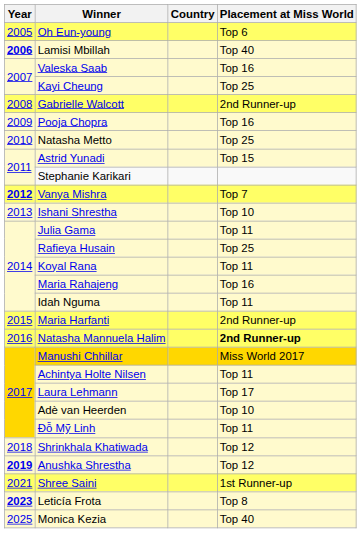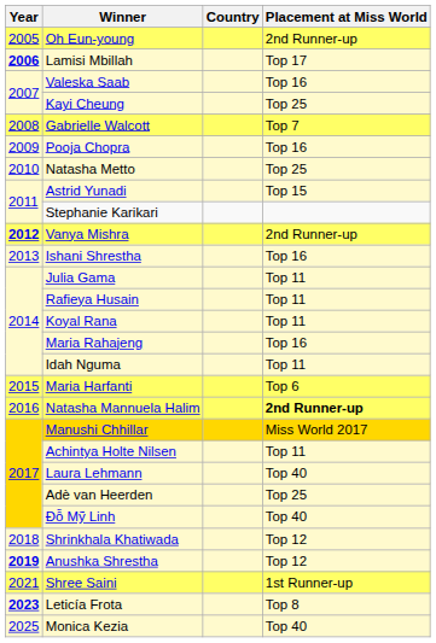 <table class="wikitable sortable" style="font-size:95%;">
 <tr>
 <th>Year</th>
 <th>Winner</th>
 <th>Country</th>
 <th>Placement at Miss World</th>
 </tr>
 <tr>
 <td style="background:#ff6;"><a href='#'>2005</a></td>
 <td style="background:#ff6;"><a href='#'>Oh Eun-young</a></td>
 <td style="background:#ff6;"></td>
-<td style="background:#ff6;">Top 6</td>
+<td style="background:#ff6;">2nd Runner-up</td>
 </tr>
 <tr>
 <td style="background:#fffacd;"><strong><a href='#'>2006</a></strong></td>
 <td style="background:#fffacd;">Lamisi Mbillah</td>
 <td style="background:#fffacd;"></td>
-<td style="background:#fffacd;">Top 40</td>
+<td style="background:#fffacd;">Top 17</td>
 </tr>
 <tr>
 <td style="background:#fffacd;" rowspan=2><a href='#'>2007</a></td>
 <td style="background:#fffacd;"><a href='#'>Valeska Saab</a></td>
 <td style="background:#fffacd;"></td>
 <td style="background:#fffacd;">Top 16</td>
 </tr>
 <tr>
 <td style="background:#fffacd;"><a href='#'>Kayi Cheung</a></td>
 <td style="background:#fffacd;"></td>
 <td style="background:#fffacd;">Top 25</td>
 </tr>
 <tr>
 <td style="background:#ff6;"><a href='#'>2008</a></td>
 <td style="background:#ff6;"><a href='#'>Gabrielle Walcott</a></td>
 <td style="background:#ff6;"></td>
-<td style="background:#ff6;">2nd Runner-up</td>
+<td style="background:#ff6;">Top 7</td>
 </tr>
 <tr>
 <td style="background:#fffacd;"><a href='#'>2009</a></td>
 <td style="background:#fffacd;"><a href='#'>Pooja Chopra</a></td>
 <td style="background:#fffacd;"></td>
 <td style="background:#fffacd;">Top 16</td>
 </tr>
 <tr>
 <td style="background:#fffacd;"><a href='#'>2010</a></td>
 <td style="background:#fffacd;">Natasha Metto</td>
 <td style="background:#fffacd;"></td>
 <td style="background:#fffacd;">Top 25</td>
 </tr>
 <tr>
 <td style="background:#fffacd;" rowspan=2><a href='#'>2011</a></td>
 <td style="background:#fffacd;"><a href='#'>Astrid Yunadi</a></td>
 <td style="background:#fffacd;"></td>
 <td style="background:#fffacd;">Top 15</td>
 </tr>
 <tr>
 <td>Stephanie Karikari</td>
 <td></td>
 <td></td>
 </tr>
 <tr>
 <td style="background:#ff6;"><strong><a href='#'>2012</a></strong></td>
 <td style="background:#ff6;"><a href='#'>Vanya Mishra</a></td>
 <td style="background:#ff6;"></td>
-<td style="background:#ff6;">Top 7</td>
+<td style="background:#ff6;">2nd Runner-up</td>
 </tr>
 <tr>
 <td style="background:#fffacd;"><a href='#'>2013</a></td>
 <td style="background:#fffacd;"><a href='#'>Ishani Shrestha</a></td>
 <td style="background:#fffacd;"></td>
-<td style="background:#fffacd;">Top 10</td>
+<td style="background:#fffacd;">Top 16</td>
 </tr>
 <tr>
 <td style="background:#fffacd;" rowspan=5><a href='#'>2014</a></td>
 <td style="background:#fffacd;"><a href='#'>Julia Gama</a></td>
 <td style="background:#fffacd;"></td>
 <td style="background:#fffacd;">Top 11</td>
 </tr>
 <tr>
 <td style="background:#fffacd;"><a href='#'>Rafieya Husain</a></td>
 <td style="background:#fffacd;"></td>
-<td style="background:#fffacd;">Top 25</td>
+<td style="background:#fffacd;">Top 11</td>
 </tr>
 <tr>
 <td style="background:#fffacd;"><a href='#'>Koyal Rana</a></td>
 <td style="background:#fffacd;"></td>
 <td style="background:#fffacd;">Top 11</td>
 </tr>
 <tr>
 <td style="background:#fffacd;"><a href='#'>Maria Rahajeng</a></td>
 <td style="background:#fffacd;"></td>
 <td style="background:#fffacd;">Top 16</td>
 </tr>
 <tr>
 <td style="background:#fffacd;">Idah Nguma</td>
 <td style="background:#fffacd;"></td>
 <td style="background:#fffacd;">Top 11</td>
 </tr>
 <tr>
 <td style="background:#ff6;"><a href='#'>2015</a></td>
 <td style="background:#ff6;"><a href='#'>Maria Harfanti</a></td>
 <td style="background:#ff6;"></td>
-<td style="background:#ff6;">2nd Runner-up</td>
+<td style="background:#ff6;">Top 6</td>
 </tr>
 <tr>
 <td style="background:#ff6;"><a href='#'>2016</a></td>
 <td style="background:#ff6;"><a href='#'>Natasha Mannuela Halim</a></td>
 <td style="background:#ff6;"></td>
 <td style="background:#ff6;"><strong>2nd Runner-up</strong></td>
 </tr>
 <tr>
 <td style="background:GOLD;" rowspan=5><a href='#'>2017</a></td>
 <td style="background:GOLD;"><a href='#'>Manushi Chhillar</a></td>
 <td style="background:GOLD;"></td>
 <td style="background:GOLD;">Miss World 2017</td>
 </tr>
 <tr>
 <td style="background:#fffacd;"><a href='#'>Achintya Holte Nilsen</a></td>
 <td style="background:#fffacd;"></td>
 <td style="background:#fffacd;">Top 11</td>
 </tr>
 <tr>
 <td style="background:#fffacd;"><a href='#'>Laura Lehmann</a></td>
 <td style="background:#fffacd;"></td>
-<td style="background:#fffacd;">Top 17</td>
+<td style="background:#fffacd;">Top 40</td>
 </tr>
 <tr>
 <td style="background:#fffacd;">Adè van Heerden</td>
 <td style="background:#fffacd;"></td>
-<td style="background:#fffacd;">Top 10</td>
+<td style="background:#fffacd;">Top 25</td>
 </tr>
 <tr>
 <td style="background:#fffacd;"><a href='#'>Đỗ Mỹ Linh</a></td>
 <td style="background:#fffacd;"></td>
-<td style="background:#fffacd;">Top 11</td>
+<td style="background:#fffacd;">Top 40</td>
 </tr>
 <tr>
 <td style="background:#fffacd;"><a href='#'>2018</a></td>
 <td style="background:#fffacd;"><a href='#'>Shrinkhala Khatiwada</a></td>
 <td style="background:#fffacd;"></td>
 <td style="background:#fffacd;">Top 12</td>
 </tr>
 <tr>
 <td style="background:#fffacd;"><strong><a href='#'>2019</a></strong></td>
 <td style="background:#fffacd;"><a href='#'>Anushka Shrestha</a></td>
 <td style="background:#fffacd;"></td>
 <td style="background:#fffacd;">Top 12</td>
 </tr>
 <tr>
 <td style="background:#ff6;"><a href='#'>2021</a></td>
 <td style="background:#ff6;"><a href='#'>Shree Saini</a></td>
 <td style="background:#ff6;"></td>
 <td style="background:#ff6;">1st Runner-up</td>
 </tr>
 <tr style="background:#fffacd;"|>
 <td><strong><a href='#'>2023</a></strong></td>
 <td>Leticía Frota</td>
 <td></td>
 <td>Top 8</td>
 </tr>
 <tr style="background:#fffacd;"|>
 <td><a href='#'>2025</a></td>
 <td>Monica Kezia</td>
 <td></td>
 <td>Top 40</td>
 </tr>
 </table>
